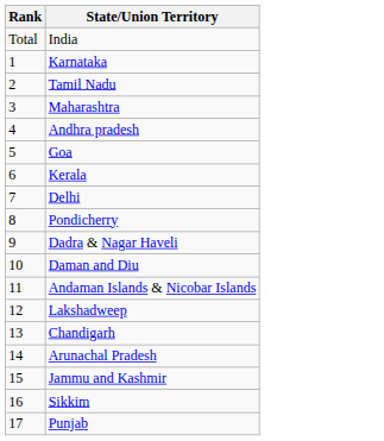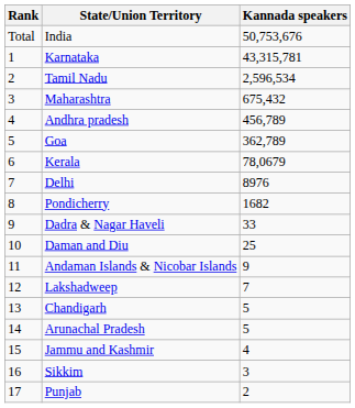 <table class="wikitable" border="1">
 <tr>
 <th>Rank</th>
 <th>State/Union Territory</th>
+<th>Kannada speakers</th>
 </tr>
 <tr>
 <td>Total</td>
 <td>India</td>
+<td>50,753,676</td>
 </tr>
 <tr>
 <td>1</td>
 <td><a href='#'>Karnataka</a></td>
+<td>43,315,781</td>
 </tr>
 <tr>
 <td>2</td>
 <td><a href='#'>Tamil Nadu</a></td>
+<td>2,596,534</td>
 </tr>
 <tr>
 <td>3</td>
 <td><a href='#'>Maharashtra</a></td>
+<td>675,432</td>
 </tr>
 <tr>
 <td>4</td>
 <td><a href='#'>Andhra pradesh</a></td>
+<td>456,789</td>
 </tr>
 <tr>
 <td>5</td>
 <td><a href='#'>Goa</a></td>
+<td>362,789</td>
 </tr>
 <tr>
 <td>6</td>
 <td><a href='#'>Kerala</a></td>
+<td>78,0679</td>
 </tr>
 <tr>
 <td>7</td>
 <td><a href='#'>Delhi</a></td>
+<td>8976</td>
 </tr>
 <tr>
 <td>8</td>
 <td><a href='#'>Pondicherry</a></td>
+<td>1682</td>
 </tr>
 <tr>
 <td>9</td>
 <td><a href='#'>Dadra</a> & <a href='#'>Nagar Haveli</a></td>
+<td>33</td>
 </tr>
 <tr>
 <td>10</td>
 <td><a href='#'>Daman and Diu</a></td>
+<td>25</td>
 </tr>
 <tr>
 <td>11</td>
 <td><a href='#'>Andaman Islands</a> & <a href='#'>Nicobar Islands</a></td>
+<td>9</td>
 </tr>
 <tr>
 <td>12</td>
 <td><a href='#'>Lakshadweep</a></td>
+<td>7</td>
 </tr>
 <tr>
 <td>13</td>
 <td><a href='#'>Chandigarh</a></td>
+<td>5</td>
 </tr>
 <tr>
 <td>14</td>
 <td><a href='#'>Arunachal Pradesh</a></td>
+<td>5</td>
 </tr>
 <tr>
 <td>15</td>
 <td><a href='#'>Jammu and Kashmir</a></td>
+<td>4</td>
 </tr>
 <tr>
 <td>16</td>
 <td><a href='#'>Sikkim</a></td>
+<td>3</td>
 </tr>
 <tr>
 <td>17</td>
 <td><a href='#'>Punjab</a></td>
+<td>2</td>
 </tr>
 </table>
